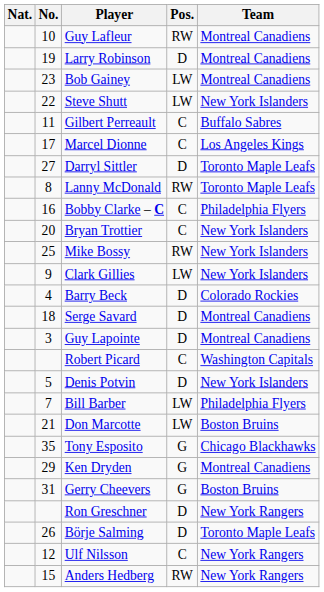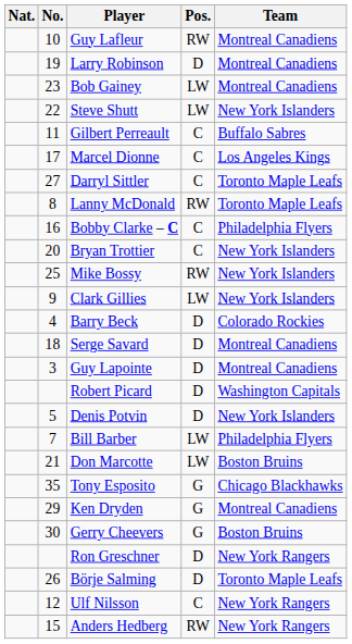 <table class="wikitable sortable" style="text-align: center;">
 <tr>
 <th>Nat.</th>
 <th>No.</th>
 <th>Player</th>
 <th>Pos.</th>
 <th>Team</th>
 </tr>
 <tr>
 <td></td>
 <td>10</td>
 <td align=left><a href='#'>Guy Lafleur</a></td>
 <td>RW</td>
 <td align=left> <a href='#'>Montreal Canadiens</a></td>
 </tr>
 <tr>
 <td></td>
 <td>19</td>
 <td align=left><a href='#'>Larry Robinson</a></td>
 <td>D</td>
 <td align=left> <a href='#'>Montreal Canadiens</a></td>
 </tr>
 <tr>
 <td></td>
 <td>23</td>
 <td align=left><a href='#'>Bob Gainey</a></td>
 <td>LW</td>
 <td align=left> <a href='#'>Montreal Canadiens</a></td>
 </tr>
 <tr>
 <td></td>
 <td>22</td>
 <td align=left><a href='#'>Steve Shutt</a></td>
 <td>LW</td>
 <td align=left> <a href='#'>New York Islanders</a></td>
 </tr>
 <tr>
 <td></td>
 <td>11</td>
 <td align=left><a href='#'>Gilbert Perreault</a></td>
 <td>C</td>
 <td align=left> <a href='#'>Buffalo Sabres</a></td>
 </tr>
 <tr>
 <td></td>
 <td>17</td>
 <td align=left><a href='#'>Marcel Dionne</a></td>
 <td>C</td>
 <td align=left> <a href='#'>Los Angeles Kings</a></td>
 </tr>
 <tr>
 <td></td>
 <td>27</td>
 <td align=left><a href='#'>Darryl Sittler</a></td>
-<td>D</td>
+<td>C</td>
 <td align=left> <a href='#'>Toronto Maple Leafs</a></td>
 </tr>
 <tr>
 <td></td>
 <td>8</td>
 <td align=left><a href='#'>Lanny McDonald</a></td>
 <td>RW</td>
 <td align=left> <a href='#'>Toronto Maple Leafs</a></td>
 </tr>
 <tr>
 <td></td>
 <td>16</td>
 <td align=left><a href='#'>Bobby Clarke</a> – <strong><a href='#'>C</a></strong></td>
 <td>C</td>
 <td align=left> <a href='#'>Philadelphia Flyers</a></td>
 </tr>
 <tr>
 <td></td>
 <td>20</td>
 <td align=left><a href='#'>Bryan Trottier</a></td>
 <td>C</td>
 <td align=left> <a href='#'>New York Islanders</a></td>
 </tr>
 <tr>
 <td></td>
 <td>25</td>
 <td align=left><a href='#'>Mike Bossy</a></td>
 <td>RW</td>
 <td align=left> <a href='#'>New York Islanders</a></td>
 </tr>
 <tr>
 <td></td>
 <td>9</td>
 <td align=left><a href='#'>Clark Gillies</a></td>
 <td>LW</td>
 <td align=left> <a href='#'>New York Islanders</a></td>
 </tr>
 <tr>
 <td></td>
 <td>4</td>
 <td align=left><a href='#'>Barry Beck</a></td>
 <td>D</td>
 <td align=left> <a href='#'>Colorado Rockies</a></td>
 </tr>
 <tr>
 <td></td>
 <td>18</td>
 <td align=left><a href='#'>Serge Savard</a></td>
 <td>D</td>
 <td align=left> <a href='#'>Montreal Canadiens</a></td>
 </tr>
 <tr>
 <td></td>
 <td>3</td>
 <td align=left><a href='#'>Guy Lapointe</a></td>
 <td>D</td>
 <td align=left> <a href='#'>Montreal Canadiens</a></td>
 </tr>
 <tr>
 <td></td>
 <td></td>
 <td align=left><a href='#'>Robert Picard</a></td>
-<td>C</td>
+<td>D</td>
 <td align=left> <a href='#'>Washington Capitals</a></td>
 </tr>
 <tr>
 <td></td>
 <td>5</td>
 <td align=left><a href='#'>Denis Potvin</a></td>
 <td>D</td>
 <td align=left> <a href='#'>New York Islanders</a></td>
 </tr>
 <tr>
 <td></td>
 <td>7</td>
 <td align=left><a href='#'>Bill Barber</a></td>
 <td>LW</td>
 <td align=left> <a href='#'>Philadelphia Flyers</a></td>
 </tr>
 <tr>
 <td></td>
 <td>21</td>
 <td align=left><a href='#'>Don Marcotte</a></td>
 <td>LW</td>
 <td align=left> <a href='#'>Boston Bruins</a></td>
 </tr>
 <tr>
 <td></td>
 <td>35</td>
 <td align=left><a href='#'>Tony Esposito</a></td>
 <td>G</td>
 <td align=left> <a href='#'>Chicago Blackhawks</a></td>
 </tr>
 <tr>
 <td></td>
 <td>29</td>
 <td align=left><a href='#'>Ken Dryden</a></td>
 <td>G</td>
 <td align=left> <a href='#'>Montreal Canadiens</a></td>
 </tr>
 <tr>
 <td></td>
-<td>31</td>
+<td>30</td>
 <td align=left><a href='#'>Gerry Cheevers</a></td>
 <td>G</td>
 <td align=left> <a href='#'>Boston Bruins</a></td>
 </tr>
 <tr>
 <td></td>
 <td></td>
 <td align=left><a href='#'>Ron Greschner</a></td>
 <td>D</td>
 <td align=left> <a href='#'>New York Rangers</a></td>
 </tr>
 <tr>
 <td></td>
 <td>26</td>
 <td align=left><a href='#'>Börje Salming</a></td>
 <td>D</td>
 <td align=left> <a href='#'>Toronto Maple Leafs</a></td>
 </tr>
 <tr>
 <td></td>
 <td>12</td>
 <td align=left><a href='#'>Ulf Nilsson</a></td>
 <td>C</td>
 <td align=left> <a href='#'>New York Rangers</a></td>
 </tr>
 <tr>
 <td></td>
 <td>15</td>
 <td align=left><a href='#'>Anders Hedberg</a></td>
 <td>RW</td>
 <td align=left> <a href='#'>New York Rangers</a></td>
 </tr>
 </table>
